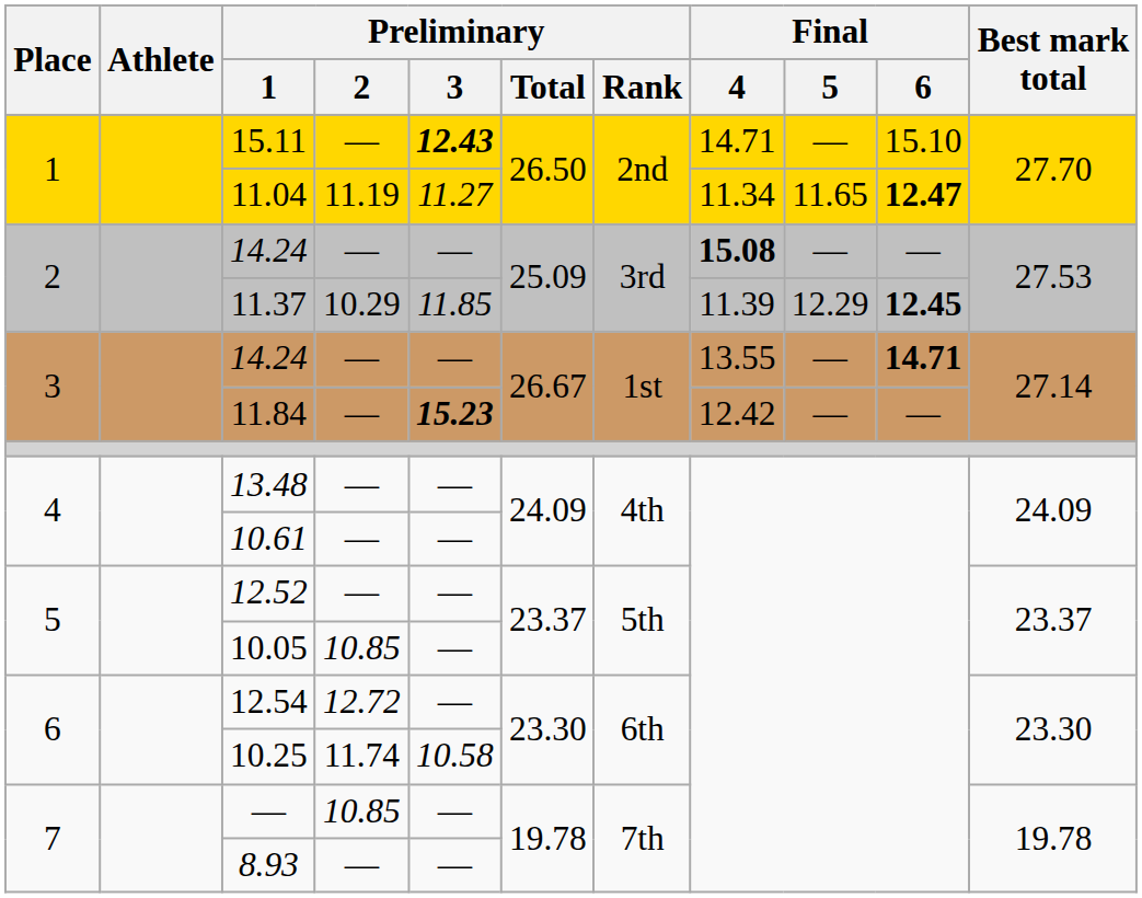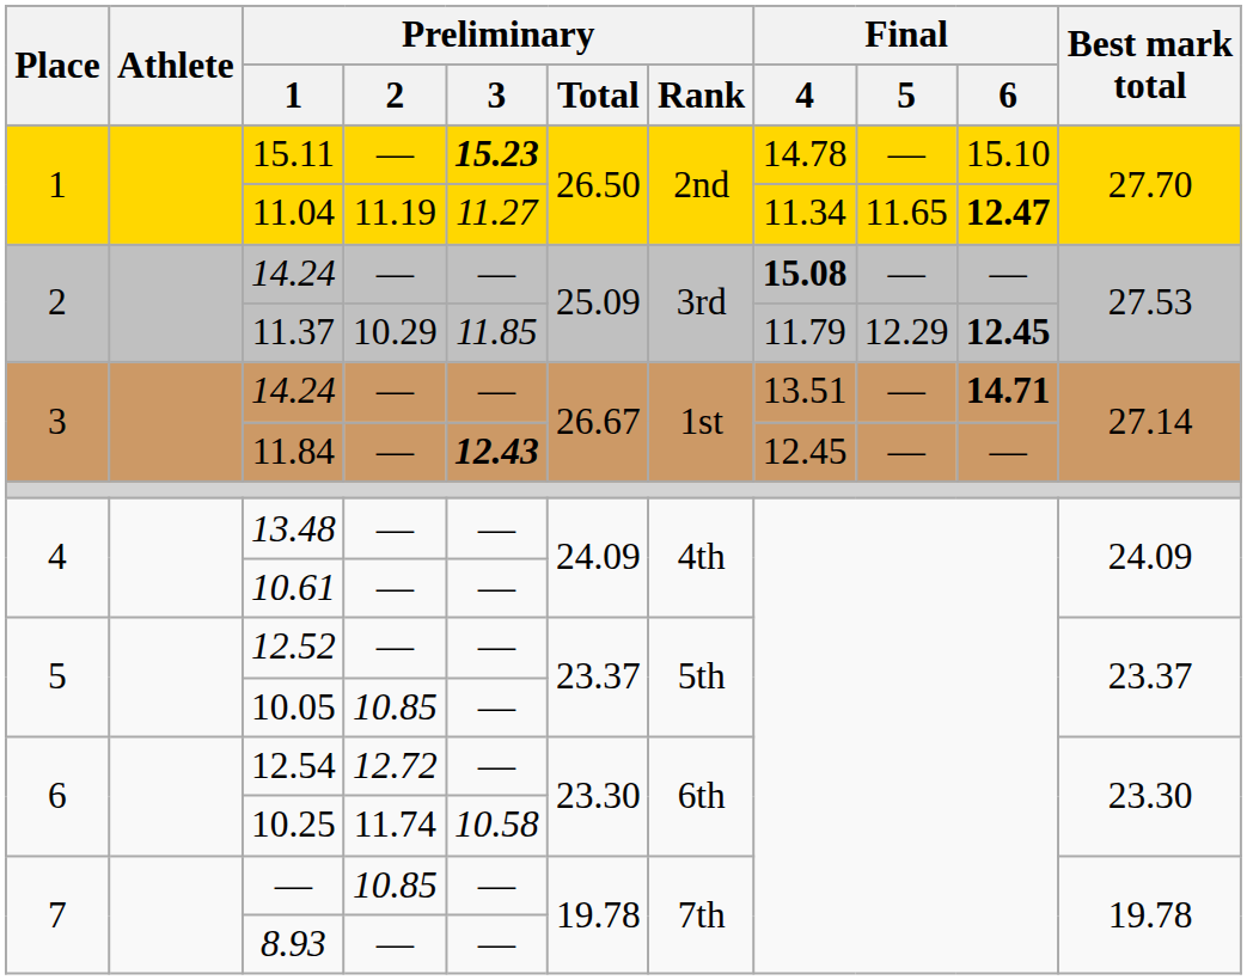 <table class="wikitable" style="text-align:center;">
 <tr>
 <th rowspan=2>Place</th>
 <th rowspan=2>Athlete</th>
 <th colspan=5>Preliminary</th>
 <th colspan=3>Final</th>
 <th rowspan=2>Best mark <br> total</th>
 </tr>
 <tr>
 <th>1</th>
 <th>2</th>
 <th>3</th>
 <th>Total</th>
 <th>Rank</th>
 <th>4</th>
 <th>5</th>
 <th>6</th>
 </tr>
 <tr bgcolor=gold>
 <td rowspan=2>1</td>
 <td rowspan=2 align=left></td>
 <td>15.11</td>
 <td>—</td>
-<td><strong><em>12.43</em></strong></td>
+<td><strong><em>15.23</em></strong></td>
 <td rowspan=2>26.50</td>
 <td rowspan=2>2nd</td>
-<td>14.71</td>
+<td>14.78</td>
 <td>—</td>
 <td>15.10</td>
 <td rowspan=2>27.70</td>
 </tr>
 <tr bgcolor=gold>
 <td>11.04</td>
 <td>11.19</td>
 <td><em>11.27</em></td>
 <td>11.34</td>
 <td>11.65</td>
 <td><strong>12.47</strong></td>
 </tr>
 <tr bgcolor=silver>
 <td rowspan=2>2</td>
 <td rowspan=2 align=left></td>
 <td><em>14.24</em></td>
 <td>—</td>
 <td>—</td>
 <td rowspan=2>25.09</td>
 <td rowspan=2>3rd</td>
 <td><strong>15.08</strong></td>
 <td>—</td>
 <td>—</td>
 <td rowspan=2>27.53</td>
 </tr>
 <tr bgcolor=silver>
 <td>11.37</td>
 <td>10.29</td>
 <td><em>11.85</em></td>
-<td>11.39</td>
+<td>11.79</td>
 <td>12.29</td>
 <td><strong>12.45</strong></td>
 </tr>
 <tr bgcolor=cc9966>
 <td rowspan=2>3</td>
 <td rowspan=2 align=left></td>
 <td><em>14.24</em></td>
 <td>—</td>
 <td>—</td>
 <td rowspan=2>26.67</td>
 <td rowspan=2>1st</td>
-<td>13.55</td>
+<td>13.51</td>
 <td>—</td>
 <td><strong>14.71</strong></td>
 <td rowspan=2>27.14</td>
 </tr>
 <tr bgcolor=cc9966>
 <td>11.84</td>
 <td>—</td>
-<td><strong><em>15.23</em></strong></td>
-<td>12.42</td>
+<td><strong><em>12.43</em></strong></td>
+<td>12.45</td>
 <td>—</td>
 <td>—</td>
 </tr>
 <tr>
 <td colspan=12 bgcolor=lightgray></td>
 </tr>
 <tr>
 <td rowspan=2>4</td>
 <td rowspan=2 align=left></td>
 <td><em>13.48</em></td>
 <td>—</td>
 <td>—</td>
 <td rowspan=2>24.09</td>
 <td rowspan=2>4th</td>
 <td rowspan=8 colspan=3></td>
 <td rowspan=2>24.09</td>
 </tr>
 <tr>
 <td><em>10.61</em></td>
 <td>—</td>
 <td>—</td>
 </tr>
 <tr>
 <td rowspan=2>5</td>
 <td rowspan=2 align=left></td>
 <td><em>12.52</em></td>
 <td>—</td>
 <td>—</td>
 <td rowspan=2>23.37</td>
 <td rowspan=2>5th</td>
 <td rowspan=2>23.37</td>
 </tr>
 <tr>
 <td>10.05</td>
 <td><em>10.85</em></td>
 <td>—</td>
 </tr>
 <tr>
 <td rowspan=2>6</td>
 <td rowspan=2 align=left></td>
 <td>12.54</td>
 <td><em>12.72</em></td>
 <td>—</td>
 <td rowspan=2>23.30</td>
 <td rowspan=2>6th</td>
 <td rowspan=2>23.30</td>
 </tr>
 <tr>
 <td>10.25</td>
 <td>11.74</td>
 <td><em>10.58</em></td>
 </tr>
 <tr>
 <td rowspan=2>7</td>
 <td rowspan=2 align=left></td>
 <td>—</td>
 <td><em>10.85</em></td>
 <td>—</td>
 <td rowspan=2>19.78</td>
 <td rowspan=2>7th</td>
 <td rowspan=2>19.78</td>
 </tr>
 <tr>
 <td><em>8.93</em></td>
 <td>—</td>
 <td>—</td>
 </tr>
 </table>
